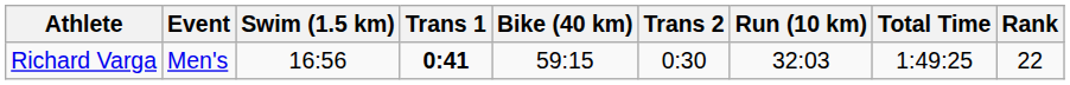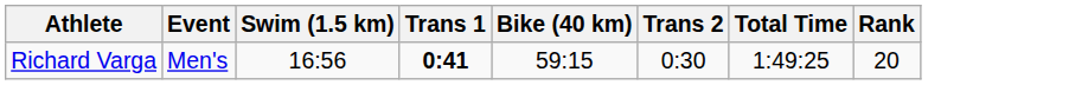 <table class="wikitable" style="font-size:90%">
 <tr>
 <th>Athlete</th>
 <th>Event</th>
 <th>Swim (1.5 km)</th>
 <th>Trans 1</th>
 <th>Bike (40 km)</th>
 <th>Trans 2</th>
-<th>Run (10 km)</th>
 <th>Total Time</th>
 <th>Rank</th>
 </tr>
 <tr align=center>
 <td align=left><a href='#'>Richard Varga</a></td>
 <td align=left><a href='#'>Men's</a></td>
 <td>16:56</td>
 <td><strong>0:41</strong></td>
 <td>59:15</td>
 <td>0:30</td>
-<td>32:03</td>
 <td>1:49:25</td>
-<td>22</td>
+<td>20</td>
 </tr>
 </table>
